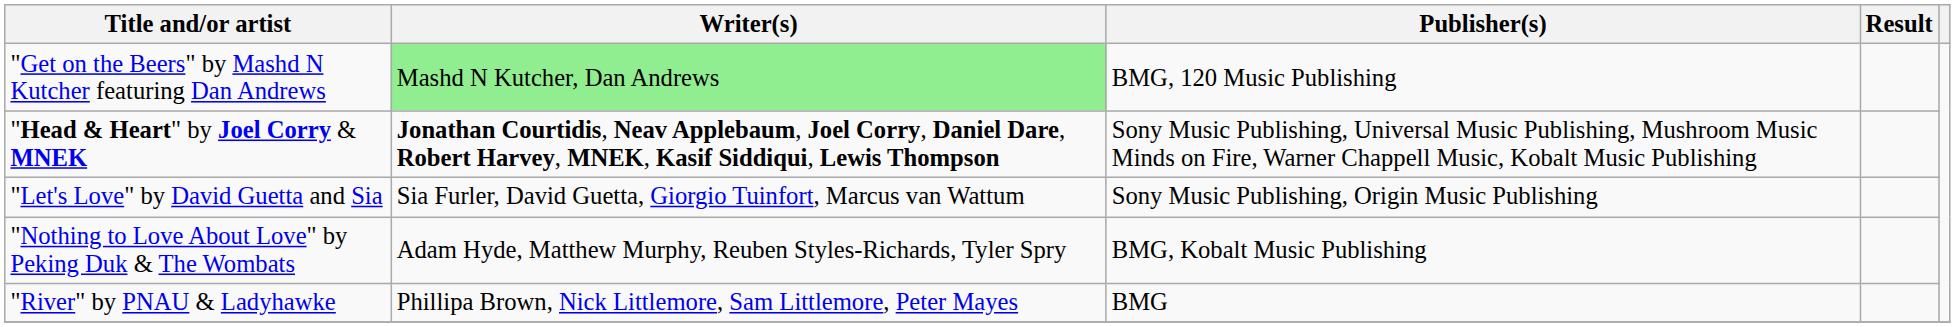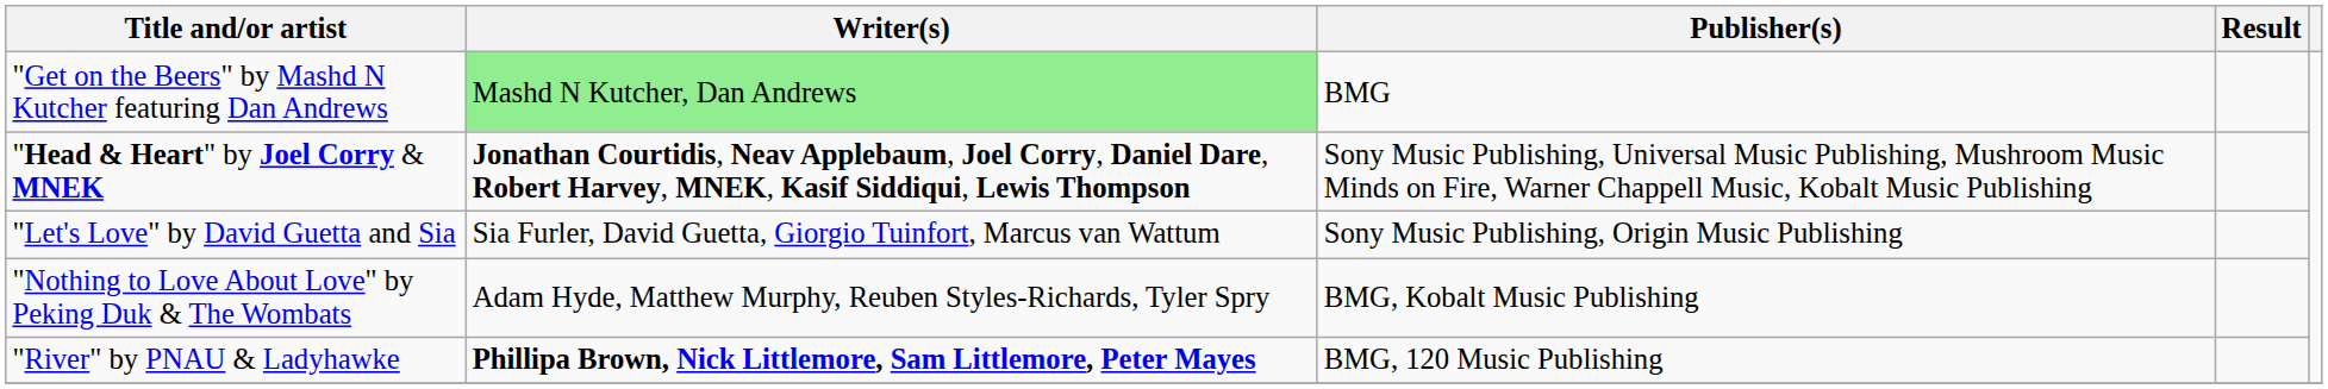 <table class="wikitable" width=100%>
 <tr>
 <th scope="col">Title and/or artist</th>
 <th scope="col">Writer(s)</th>
 <th scope="col">Publisher(s)</th>
 <th scope="col">Result</th>
 <th scope="col"></th>
 </tr>
 <tr>
 <td>"<a href='#'>Get on the Beers</a>" by <a href='#'>Mashd N Kutcher</a> featuring <a href='#'>Dan Andrews</a></td>
 <td style="background: lightgreen;">Mashd N Kutcher, Dan Andrews</td>
-<td>BMG, 120 Music Publishing</td>
+<td>BMG</td>
 <td></td>
 <td rowspan="5"></td>
 </tr>
 <tr>
 <td>"<strong>Head & Heart</strong>" by <strong><a href='#'>Joel Corry</a></strong> & <strong><a href='#'>MNEK</a></strong></td>
 <td><strong>Jonathan Courtidis</strong>, <strong>Neav Applebaum</strong>, <strong>Joel Corry</strong>, <strong>Daniel Dare</strong>, <strong>Robert Harvey</strong>, <strong>MNEK</strong>, <strong>Kasif Siddiqui</strong>, <strong>Lewis Thompson</strong></td>
 <td>Sony Music Publishing, Universal Music Publishing, Mushroom Music  Minds on Fire, Warner Chappell Music, Kobalt Music Publishing</td>
 <td></td>
 </tr>
 <tr>
 <td>"<a href='#'>Let's Love</a>" by <a href='#'>David Guetta</a> and <a href='#'>Sia</a></td>
 <td>Sia Furler, David Guetta, <a href='#'>Giorgio Tuinfort</a>, Marcus van Wattum</td>
 <td>Sony Music Publishing, Origin Music Publishing</td>
 <td></td>
 </tr>
 <tr>
 <td>"<a href='#'>Nothing to Love About Love</a>" by <a href='#'>Peking Duk</a> & <a href='#'>The Wombats</a></td>
 <td>Adam Hyde, Matthew Murphy, Reuben Styles-Richards, Tyler Spry</td>
 <td>BMG, Kobalt Music Publishing</td>
 <td></td>
 </tr>
 <tr>
 <td>"<a href='#'>River</a>" by <a href='#'>PNAU</a> & <a href='#'>Ladyhawke</a></td>
-<td>Phillipa Brown, <a href='#'>Nick Littlemore</a>, <a href='#'>Sam Littlemore</a>, <a href='#'>Peter Mayes</a></td>
-<td>BMG</td>
+<td><strong>Phillipa Brown, <a href='#'>Nick Littlemore</a>, <a href='#'>Sam Littlemore</a>, <a href='#'>Peter Mayes</a></strong></td>
+<td>BMG, 120 Music Publishing</td>
 <td></td>
 </tr>
 <tr>
 </tr>
 </table>
